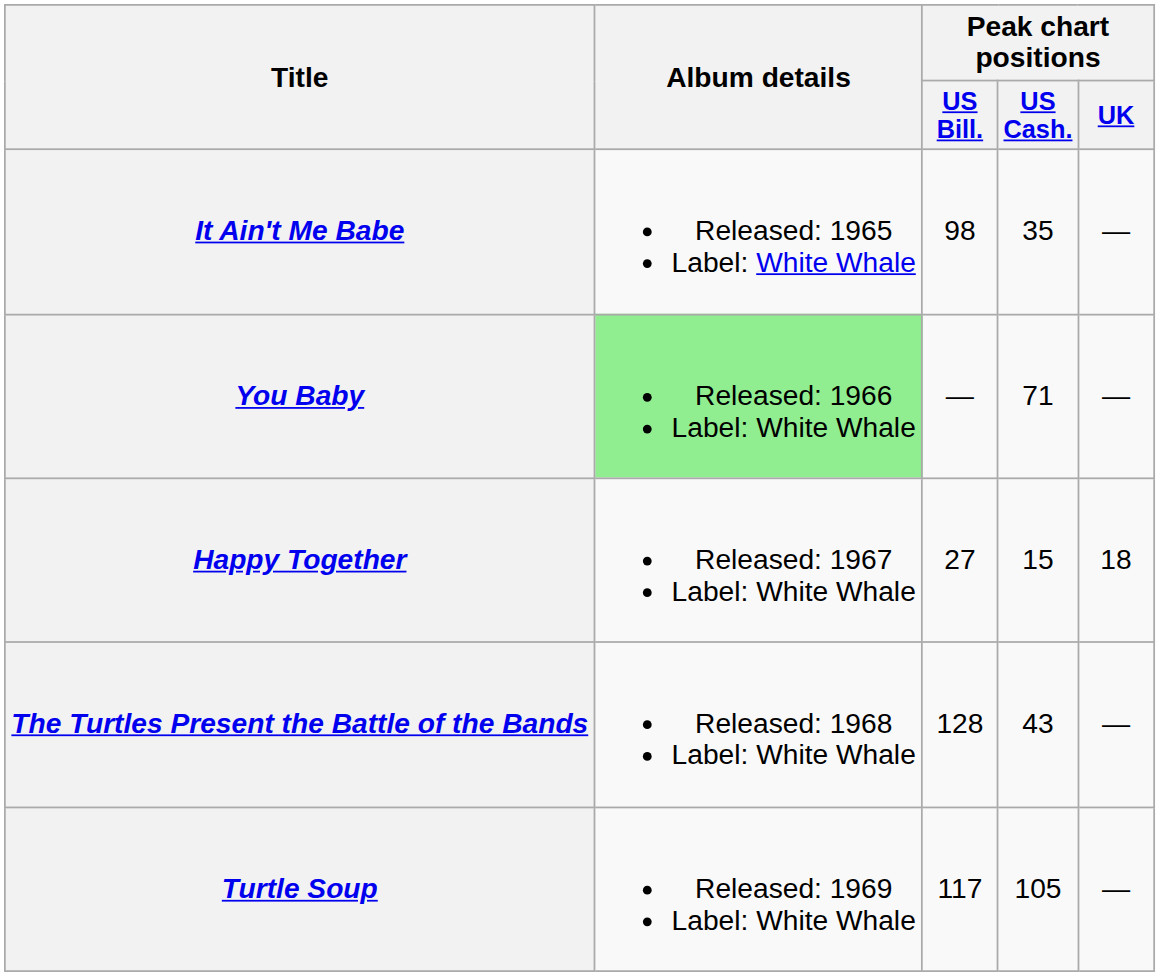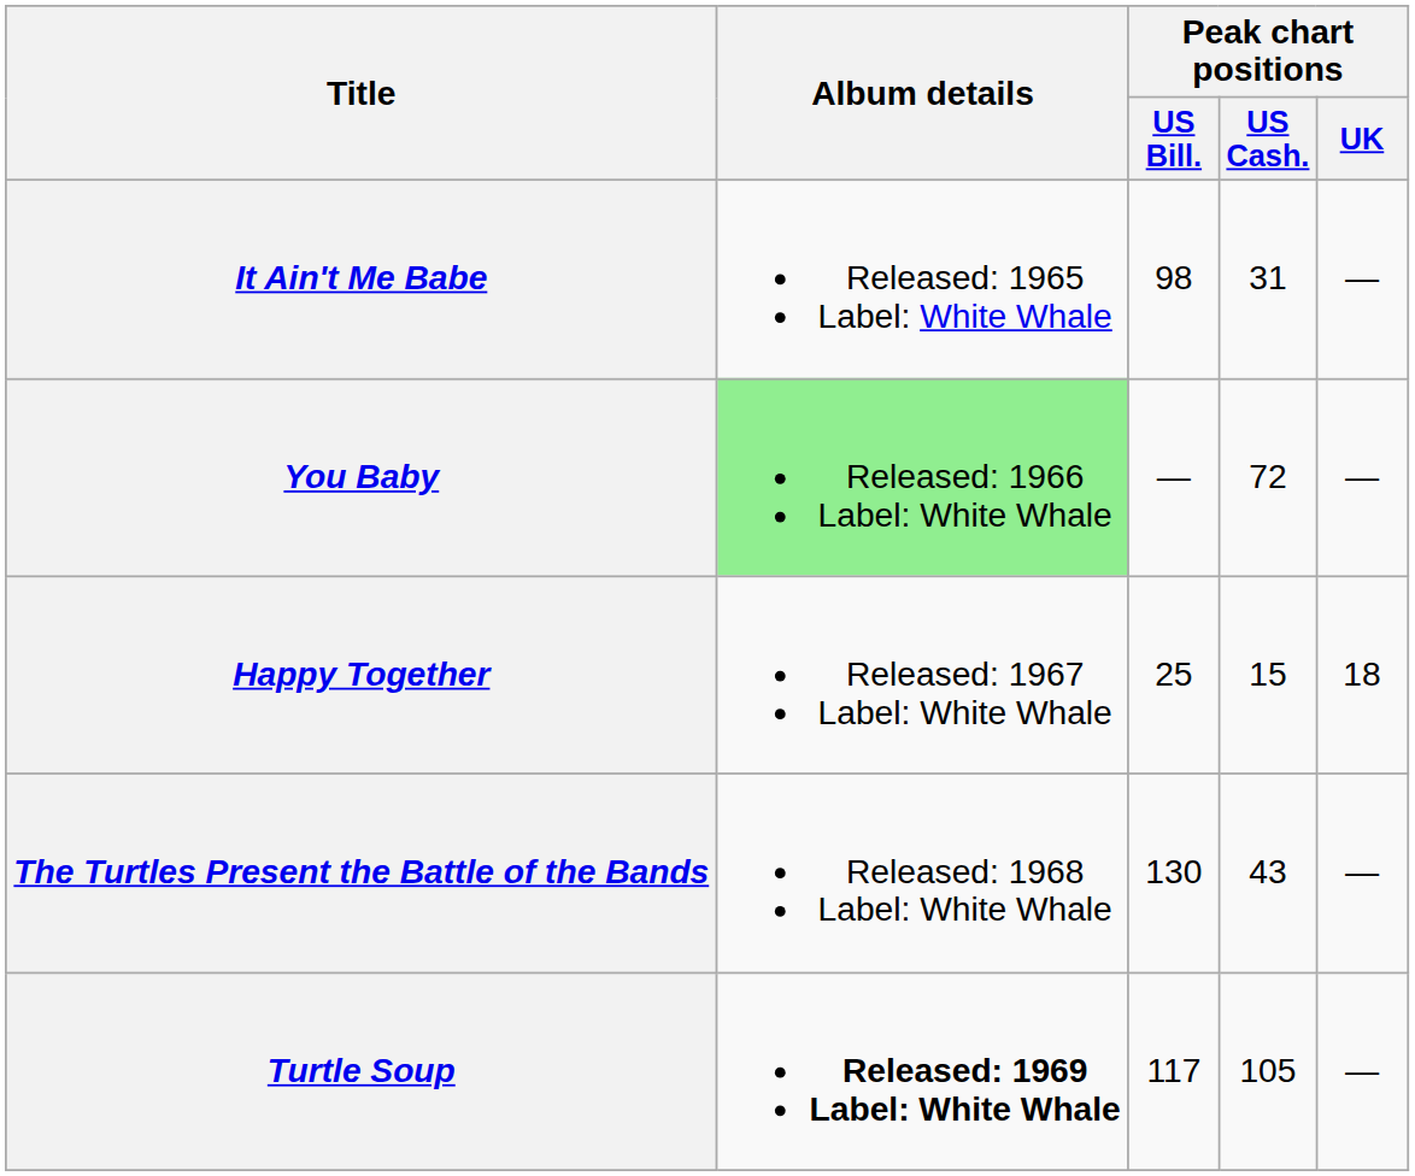 <table class="wikitable plainrowheaders" style="text-align:center;">
 <tr>
 <th scope="col" rowspan="2">Title</th>
 <th scope="col" rowspan="2">Album details</th>
 <th scope="col" colspan="3">Peak chart positions</th>
 </tr>
 <tr>
 <th scope="col" style="width:2.5em;font-size:90%;"><a href='#'>US<br>Bill.</a><br></th>
 <th scope="col" style="width:2.5em;font-size:90%;"><a href='#'>US<br>Cash.</a></th>
 <th scope="col" style="width:2.5em;font-size:90%;"><a href='#'>UK</a><br></th>
 </tr>
 <tr>
 <th scope="row"><em><a href='#'>It Ain't Me Babe</a></em></th>
 <td><br><ul><li>Released: 1965</li><li>Label: <a href='#'>White Whale</a></li></ul></td>
 <td>98</td>
-<td>35</td>
+<td>31</td>
 <td>—</td>
 </tr>
 <tr>
 <th scope="row"><em><a href='#'>You Baby</a></em></th>
 <td style="background: lightgreen;"><br><ul><li>Released: 1966</li><li>Label: White Whale</li></ul></td>
 <td>—</td>
-<td>71</td>
+<td>72</td>
 <td>—</td>
 </tr>
 <tr>
 <th scope="row"><em><a href='#'>Happy Together</a></em></th>
 <td><br><ul><li>Released: 1967</li><li>Label: White Whale</li></ul></td>
-<td>27</td>
+<td>25</td>
 <td>15</td>
 <td>18</td>
 </tr>
 <tr>
 <th scope="row"><em><a href='#'>The Turtles Present the Battle of the Bands</a></em></th>
 <td><br><ul><li>Released: 1968</li><li>Label: White Whale</li></ul></td>
-<td>128</td>
+<td>130</td>
 <td>43</td>
 <td>—</td>
 </tr>
 <tr>
 <th scope="row"><em><a href='#'>Turtle Soup</a></em></th>
-<td><br><ul><li>Released: 1969</li><li>Label: White Whale</li></ul></td>
+<td><strong><br><ul><li>Released: 1969</li><li>Label: White Whale</li></ul></strong></td>
 <td>117</td>
 <td>105</td>
 <td>—</td>
 </tr>
 </table>
